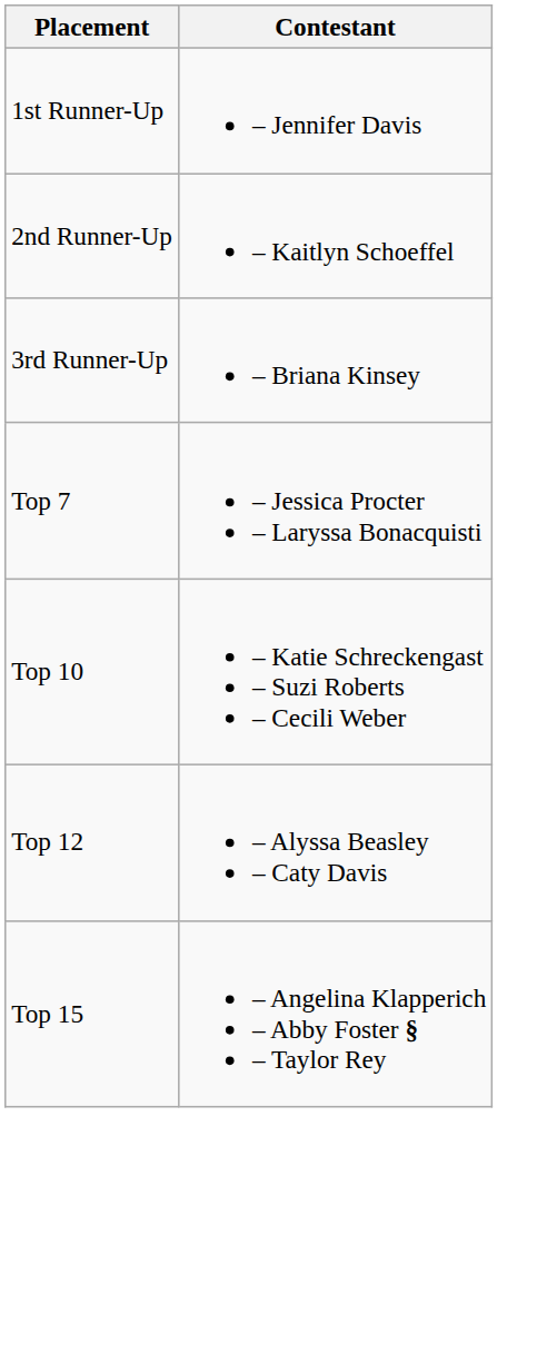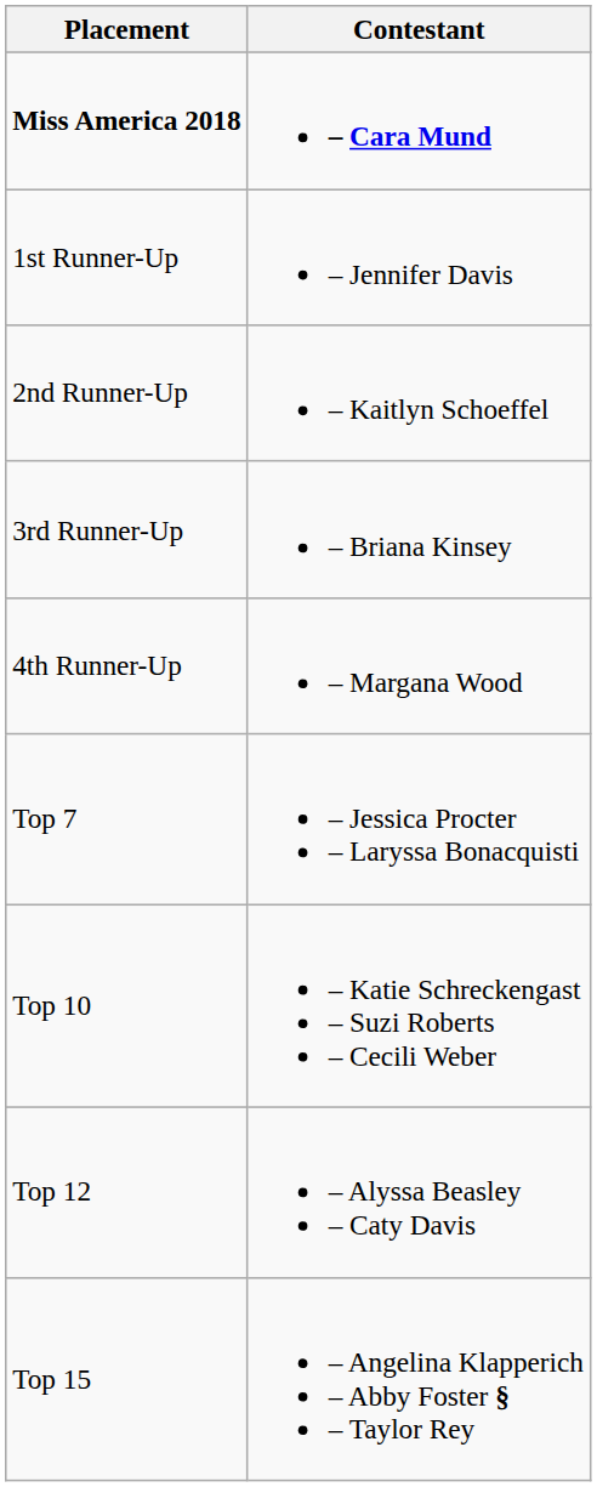 <table class="wikitable sortable" style="font-size:95%;">
 <tr>
 <th>Placement</th>
 <th>Contestant</th>
+</tr>
+<tr>
+<td><strong>Miss America 2018</strong></td>
+<td><br><ul><li><strong> – <a href='#'>Cara Mund</a></strong></li></ul></td>
 </tr>
 <tr>
 <td>1st Runner-Up</td>
 <td><br><ul><li> – Jennifer Davis</li></ul></td>
 </tr>
 <tr>
 <td>2nd Runner-Up</td>
 <td><br><ul><li> – Kaitlyn Schoeffel</li></ul></td>
 </tr>
 <tr>
 <td>3rd Runner-Up</td>
 <td><br><ul><li> – Briana Kinsey</li></ul></td>
+</tr>
+<tr>
+<td>4th Runner-Up</td>
+<td><br><ul><li> – Margana Wood</li></ul></td>
 </tr>
 <tr>
 <td>Top 7</td>
 <td><br><ul><li> – Jessica Procter</li><li> – Laryssa Bonacquisti</li></ul></td>
 </tr>
 <tr>
 <td>Top 10</td>
 <td><br><ul><li> – Katie Schreckengast</li><li> – Suzi Roberts</li><li> – Cecili Weber</li></ul></td>
 </tr>
 <tr>
 <td>Top 12</td>
 <td><br><ul><li> – Alyssa Beasley</li><li> – Caty Davis</li></ul></td>
 </tr>
 <tr>
 <td>Top 15</td>
 <td><br><ul><li> – Angelina Klapperich</li><li> – Abby Foster <strong>§</strong></li><li> – Taylor Rey</li></ul></td>
 </tr>
 </table>
